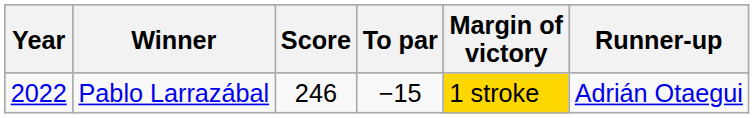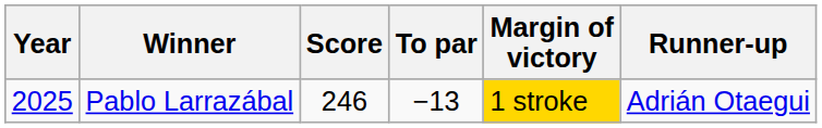 <table class="wikitable" style="font-size:95%">
 <tr>
 <th>Year</th>
 <th>Winner</th>
 <th>Score</th>
 <th>To par</th>
 <th>Margin of<br>victory</th>
 <th>Runner-up</th>
 </tr>
 <tr>
-<td><a href='#'>2022</a></td>
+<td><a href='#'>2025</a></td>
 <td> <a href='#'>Pablo Larrazábal</a></td>
 <td align=center>246</td>
-<td align=center>−15</td>
+<td align=center>−13</td>
 <td style="background: gold;">1 stroke</td>
 <td> <a href='#'>Adrián Otaegui</a></td>
 </tr>
 </table>
